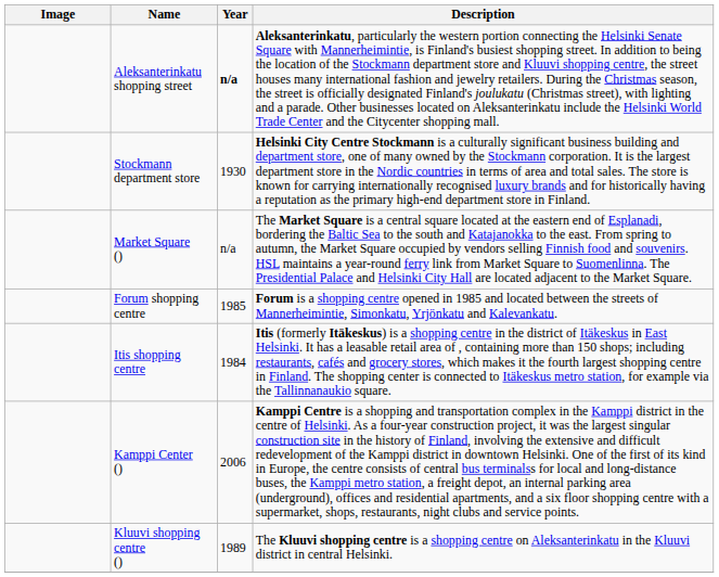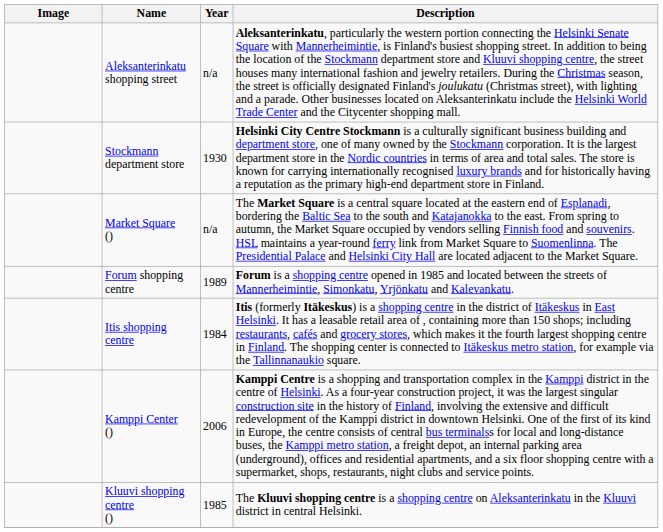 <table class="wikitable sortable" style="width:100%">
 <tr>
 <th scope="col" style="width: 15%;" class="unsortable">Image</th>
 <th scope="col" style="width: 15%;">Name</th>
 <th scope="col" style="width: 5%;">Year</th>
 <th scope="col" style="width: 65%;" class="unsortable">Description</th>
 </tr>
 <tr>
 <td></td>
 <td><a href='#'>Aleksanterinkatu</a> shopping street</td>
-<td><strong>n/a</strong></td>
+<td>n/a</td>
 <td><strong>Aleksanterinkatu</strong>, particularly the western portion connecting the <a href='#'>Helsinki Senate Square</a> with <a href='#'>Mannerheimintie</a>, is Finland's busiest shopping street. In addition to being the location of the <a href='#'>Stockmann</a> department store and <a href='#'>Kluuvi shopping centre</a>, the street houses many international fashion and jewelry retailers. During the <a href='#'>Christmas</a> season, the street is officially designated Finland's <em>joulukatu</em> (Christmas street), with lighting and a parade. Other businesses located on Aleksanterinkatu include the <a href='#'>Helsinki World Trade Center</a> and the Citycenter shopping mall.</td>
 </tr>
 <tr>
 <td></td>
 <td><a href='#'>Stockmann</a> department store</td>
 <td>1930</td>
 <td><strong>Helsinki City Centre Stockmann</strong> is a culturally significant business building and <a href='#'>department store</a>, one of many owned by the <a href='#'>Stockmann</a> corporation. It is the largest department store in the <a href='#'>Nordic countries</a> in terms of area and total sales. The store is known for carrying  internationally recognised <a href='#'>luxury brands</a> and for historically having a reputation as the primary high-end department store in Finland.</td>
 </tr>
 <tr>
 <td></td>
 <td><a href='#'>Market Square</a><br>()</td>
 <td>n/a</td>
 <td>The <strong>Market Square</strong> is a central square located at the eastern end of <a href='#'>Esplanadi</a>, bordering the <a href='#'>Baltic Sea</a> to the south and <a href='#'>Katajanokka</a> to the east. From spring to autumn, the Market Square occupied by vendors selling <a href='#'>Finnish food</a> and <a href='#'>souvenirs</a>. <a href='#'>HSL</a> maintains a year-round <a href='#'>ferry</a> link from Market Square to <a href='#'>Suomenlinna</a>. The <a href='#'>Presidential Palace</a> and <a href='#'>Helsinki City Hall</a> are located adjacent to the Market Square.</td>
 </tr>
 <tr>
 <td></td>
 <td><a href='#'>Forum</a> shopping centre</td>
-<td>1985</td>
+<td>1989</td>
 <td><strong>Forum</strong> is a <a href='#'>shopping centre</a> opened in 1985 and located between the streets of <a href='#'>Mannerheimintie</a>, <a href='#'>Simonkatu</a>, <a href='#'>Yrjönkatu</a> and <a href='#'>Kalevankatu</a>.</td>
 </tr>
 <tr>
 <td></td>
 <td><a href='#'>Itis shopping centre</a></td>
 <td>1984</td>
 <td><strong>Itis</strong> (formerly <strong>Itäkeskus</strong>) is a <a href='#'>shopping centre</a> in the district of <a href='#'>Itäkeskus</a> in <a href='#'>East Helsinki</a>. It has a leasable retail area of , containing more than 150 shops; including <a href='#'>restaurants</a>, <a href='#'>cafés</a> and <a href='#'>grocery stores</a>, which makes it the fourth largest shopping centre in <a href='#'>Finland</a>. The shopping center is connected to <a href='#'>Itäkeskus metro station</a>, for example via the <a href='#'>Tallinnanaukio</a> square.</td>
 </tr>
 <tr>
 <td></td>
 <td><a href='#'>Kamppi Center</a><br>()</td>
 <td>2006</td>
 <td><strong>Kamppi Centre</strong> is a shopping and transportation complex in the <a href='#'>Kamppi</a> district in the centre of <a href='#'>Helsinki</a>. As a four-year construction project, it was the largest singular <a href='#'>construction site</a> in the history of <a href='#'>Finland</a>, involving the extensive and difficult redevelopment of the Kamppi district in downtown Helsinki. One of the first of its kind in Europe, the centre consists of central <a href='#'>bus terminals</a>s for local and long-distance buses, the <a href='#'>Kamppi metro station</a>, a freight depot, an internal parking area (underground), offices and residential apartments, and a six floor shopping centre with a supermarket, shops, restaurants, night clubs and service points.</td>
 </tr>
 <tr>
 <td></td>
 <td><a href='#'>Kluuvi shopping centre</a><br>()</td>
-<td>1989</td>
+<td>1985</td>
 <td>The <strong>Kluuvi shopping centre</strong> is a <a href='#'>shopping centre</a> on <a href='#'>Aleksanterinkatu</a> in the <a href='#'>Kluuvi</a> district in central Helsinki.</td>
 </tr>
 <tr>
 </tr>
 </table>
